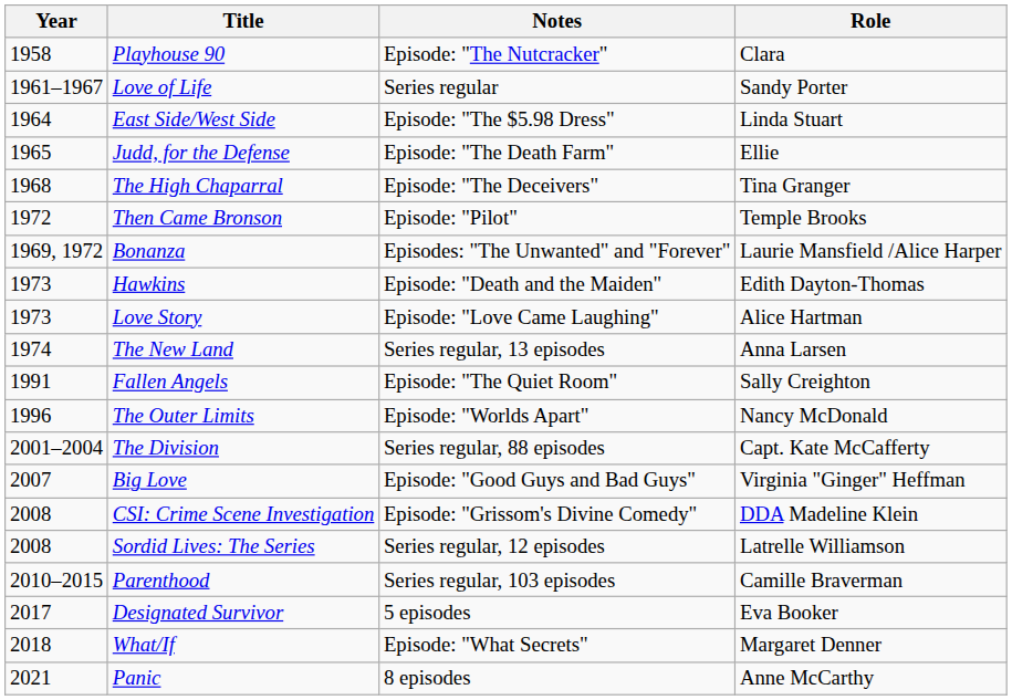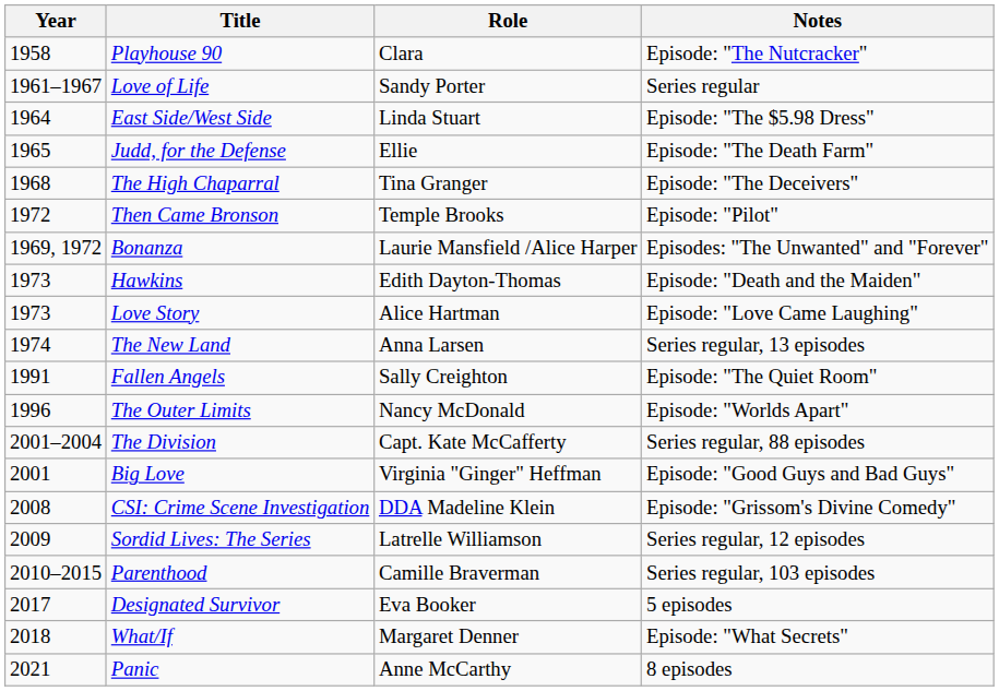 <table class="wikitable sortable">
 <tr>
 <th>Year</th>
 <th>Title</th>
+<th>Role</th>
 <th class="unsortable">Notes</th>
-<th>Role</th>
 </tr>
 <tr>
 <td>1958</td>
 <td><em><a href='#'>Playhouse 90</a></em></td>
+<td>Clara</td>
 <td>Episode: "<a href='#'>The Nutcracker</a>"</td>
-<td>Clara</td>
 </tr>
 <tr>
 <td>1961–1967</td>
 <td><em><a href='#'>Love of Life</a></em></td>
+<td>Sandy Porter</td>
 <td>Series regular</td>
-<td>Sandy Porter</td>
 </tr>
 <tr>
 <td>1964</td>
 <td><em><a href='#'>East Side/West Side</a></em></td>
+<td>Linda Stuart</td>
 <td>Episode: "The $5.98 Dress"</td>
-<td>Linda Stuart</td>
 </tr>
 <tr>
 <td>1965</td>
 <td><em><a href='#'>Judd, for the Defense</a></em></td>
+<td>Ellie</td>
 <td>Episode: "The Death Farm"</td>
-<td>Ellie</td>
 </tr>
 <tr>
 <td>1968</td>
 <td><em><a href='#'>The High Chaparral</a></em></td>
+<td>Tina Granger</td>
 <td>Episode: "The Deceivers"</td>
-<td>Tina Granger</td>
 </tr>
 <tr>
 <td>1972</td>
 <td><em><a href='#'>Then Came Bronson</a></em></td>
+<td>Temple Brooks</td>
 <td>Episode: "Pilot"</td>
-<td>Temple Brooks</td>
 </tr>
 <tr>
 <td>1969, 1972</td>
 <td><em><a href='#'>Bonanza</a></em></td>
+<td>Laurie Mansfield /Alice Harper</td>
 <td>Episodes: "The Unwanted" and "Forever"</td>
-<td>Laurie Mansfield /Alice Harper</td>
 </tr>
 <tr>
 <td>1973</td>
 <td><em><a href='#'>Hawkins</a></em></td>
+<td>Edith Dayton-Thomas</td>
 <td>Episode: "Death and the Maiden"</td>
-<td>Edith Dayton-Thomas</td>
 </tr>
 <tr>
 <td>1973</td>
 <td><em><a href='#'>Love Story</a></em></td>
+<td>Alice Hartman</td>
 <td>Episode: "Love Came Laughing"</td>
-<td>Alice Hartman</td>
 </tr>
 <tr>
 <td>1974</td>
 <td><em><a href='#'>The New Land</a></em></td>
+<td>Anna Larsen</td>
 <td>Series regular, 13 episodes</td>
-<td>Anna Larsen</td>
 </tr>
 <tr>
 <td>1991</td>
 <td><em><a href='#'>Fallen Angels</a></em></td>
+<td>Sally Creighton</td>
 <td>Episode: "The Quiet Room"</td>
-<td>Sally Creighton</td>
 </tr>
 <tr>
 <td>1996</td>
 <td><em><a href='#'>The Outer Limits</a></em></td>
+<td>Nancy McDonald</td>
 <td>Episode: "Worlds Apart"</td>
-<td>Nancy McDonald</td>
 </tr>
 <tr>
 <td>2001–2004</td>
 <td><em><a href='#'>The Division</a></em></td>
+<td>Capt. Kate McCafferty</td>
 <td>Series regular, 88 episodes</td>
-<td>Capt. Kate McCafferty</td>
 </tr>
 <tr>
-<td>2007</td>
+<td>2001</td>
 <td><em><a href='#'>Big Love</a></em></td>
+<td>Virginia "Ginger" Heffman</td>
 <td>Episode: "Good Guys and Bad Guys"</td>
-<td>Virginia "Ginger" Heffman</td>
 </tr>
 <tr>
 <td>2008</td>
 <td><em><a href='#'>CSI: Crime Scene Investigation</a></em></td>
+<td><a href='#'>DDA</a> Madeline Klein</td>
 <td>Episode: "Grissom's Divine Comedy"</td>
-<td><a href='#'>DDA</a> Madeline Klein</td>
 </tr>
 <tr>
-<td>2008</td>
+<td>2009</td>
 <td><em><a href='#'>Sordid Lives: The Series</a></em></td>
+<td>Latrelle Williamson</td>
 <td>Series regular, 12 episodes</td>
-<td>Latrelle Williamson</td>
 </tr>
 <tr>
 <td>2010–2015</td>
 <td><em><a href='#'>Parenthood</a></em></td>
+<td>Camille Braverman</td>
 <td>Series regular, 103 episodes</td>
-<td>Camille Braverman</td>
 </tr>
 <tr>
 <td>2017</td>
 <td><em><a href='#'>Designated Survivor</a></em></td>
+<td>Eva Booker</td>
 <td>5 episodes</td>
-<td>Eva Booker</td>
 </tr>
 <tr>
 <td>2018</td>
 <td><em><a href='#'>What/If</a></em></td>
+<td>Margaret Denner</td>
 <td>Episode: "What Secrets"</td>
-<td>Margaret Denner</td>
 </tr>
 <tr>
 <td>2021</td>
 <td><em><a href='#'>Panic</a></em></td>
+<td>Anne McCarthy</td>
 <td>8 episodes</td>
-<td>Anne McCarthy</td>
 </tr>
 </table>
